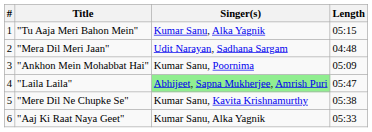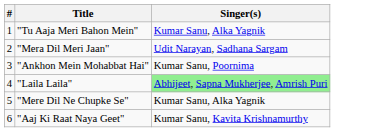 <table class="wikitable" style="font-size:95%;">
 <tr>
 <th>#</th>
 <th>Title</th>
 <th>Singer(s)</th>
-<th>Length</th>
 </tr>
 <tr>
 <td>1</td>
 <td>"Tu Aaja Meri Bahon Mein"</td>
 <td><a href='#'>Kumar Sanu</a>, <a href='#'>Alka Yagnik</a></td>
-<td>05:15</td>
 </tr>
 <tr>
 <td>2</td>
 <td>"Mera Dil Meri Jaan"</td>
 <td><a href='#'>Udit Narayan</a>, <a href='#'>Sadhana Sargam</a></td>
-<td>04:48</td>
 </tr>
 <tr>
 <td>3</td>
 <td>"Ankhon Mein Mohabbat Hai"</td>
 <td>Kumar Sanu, <a href='#'>Poornima</a></td>
-<td>05:09</td>
 </tr>
 <tr>
 <td>4</td>
 <td>"Laila Laila"</td>
 <td style="background: lightgreen;"><a href='#'>Abhijeet</a>, <a href='#'>Sapna Mukherjee</a>, <a href='#'>Amrish Puri</a></td>
-<td>05:47</td>
 </tr>
 <tr>
 <td>5</td>
 <td>"Mere Dil Ne Chupke Se"</td>
-<td>Kumar Sanu, <a href='#'>Kavita Krishnamurthy</a></td>
-<td>05:38</td>
+<td>Kumar Sanu, Alka Yagnik</td>
 </tr>
 <tr>
 <td>6</td>
 <td>"Aaj Ki Raat Naya Geet"</td>
-<td>Kumar Sanu, Alka Yagnik</td>
-<td>05:33</td>
+<td>Kumar Sanu, <a href='#'>Kavita Krishnamurthy</a></td>
 </tr>
 </table>
